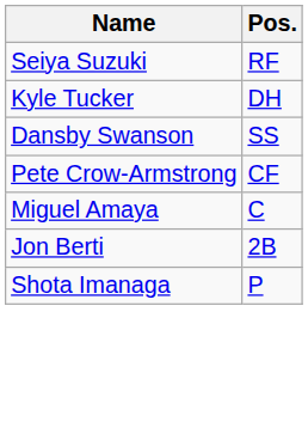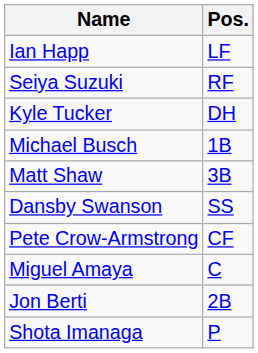 <table class="wikitable">
 <tr>
 <th>Name</th>
 <th>Pos.</th>
+</tr>
+<tr>
+<td><a href='#'>Ian Happ</a></td>
+<td><a href='#'>LF</a></td>
 </tr>
 <tr>
 <td><a href='#'>Seiya Suzuki</a></td>
 <td><a href='#'>RF</a></td>
 </tr>
 <tr>
 <td><a href='#'>Kyle Tucker</a></td>
 <td><a href='#'>DH</a></td>
+</tr>
+<tr>
+<td><a href='#'>Michael Busch</a></td>
+<td><a href='#'>1B</a></td>
+</tr>
+<tr>
+<td><a href='#'>Matt Shaw</a></td>
+<td><a href='#'>3B</a></td>
 </tr>
 <tr>
 <td><a href='#'>Dansby Swanson</a></td>
 <td><a href='#'>SS</a></td>
 </tr>
 <tr>
 <td><a href='#'>Pete Crow-Armstrong</a></td>
 <td><a href='#'>CF</a></td>
 </tr>
 <tr>
 <td><a href='#'>Miguel Amaya</a></td>
 <td><a href='#'>C</a></td>
 </tr>
 <tr>
 <td><a href='#'>Jon Berti</a></td>
 <td><a href='#'>2B</a></td>
 </tr>
 <tr>
 <td><a href='#'>Shota Imanaga</a></td>
 <td><a href='#'>P</a></td>
 </tr>
 </table>
